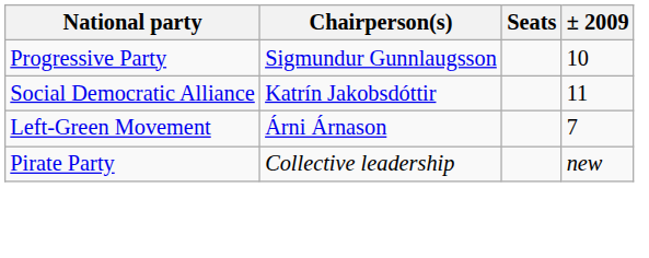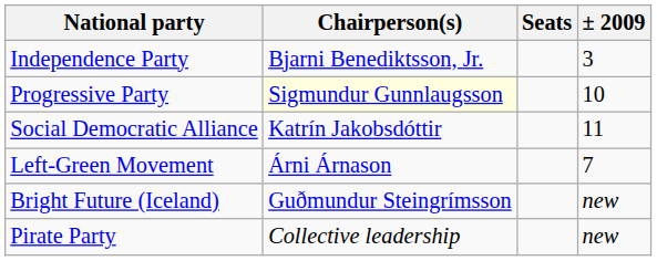 <table class="wikitable">
 <tr>
 <th>National party</th>
 <th>Chairperson(s)</th>
 <th>Seats</th>
 <th>± 2009</th>
 </tr>
 <tr>
+<td> <a href='#'>Independence Party</a></td>
+<td><a href='#'>Bjarni Benediktsson, Jr.</a></td>
+<td></td>
+<td> 3</td>
+</tr>
+<tr>
 <td> <a href='#'>Progressive Party</a></td>
-<td><a href='#'>Sigmundur Gunnlaugsson</a></td>
+<td style="background: lightyellow;"><a href='#'>Sigmundur Gunnlaugsson</a></td>
 <td></td>
 <td> 10</td>
 </tr>
 <tr>
 <td> <a href='#'>Social Democratic Alliance</a></td>
 <td><a href='#'>Katrín Jakobsdóttir</a></td>
 <td></td>
 <td> 11</td>
 </tr>
 <tr>
 <td> <a href='#'>Left-Green Movement</a></td>
 <td><a href='#'>Árni Árnason</a></td>
 <td></td>
 <td> 7</td>
 </tr>
 <tr>
+<td> <a href='#'>Bright Future (Iceland)</a></td>
+<td><a href='#'>Guðmundur Steingrímsson</a></td>
+<td></td>
+<td><em>new</em></td>
+</tr>
+<tr>
 <td> <a href='#'>Pirate Party</a></td>
 <td><em>Collective leadership</em></td>
 <td></td>
 <td><em>new</em></td>
 </tr>
 </table>
